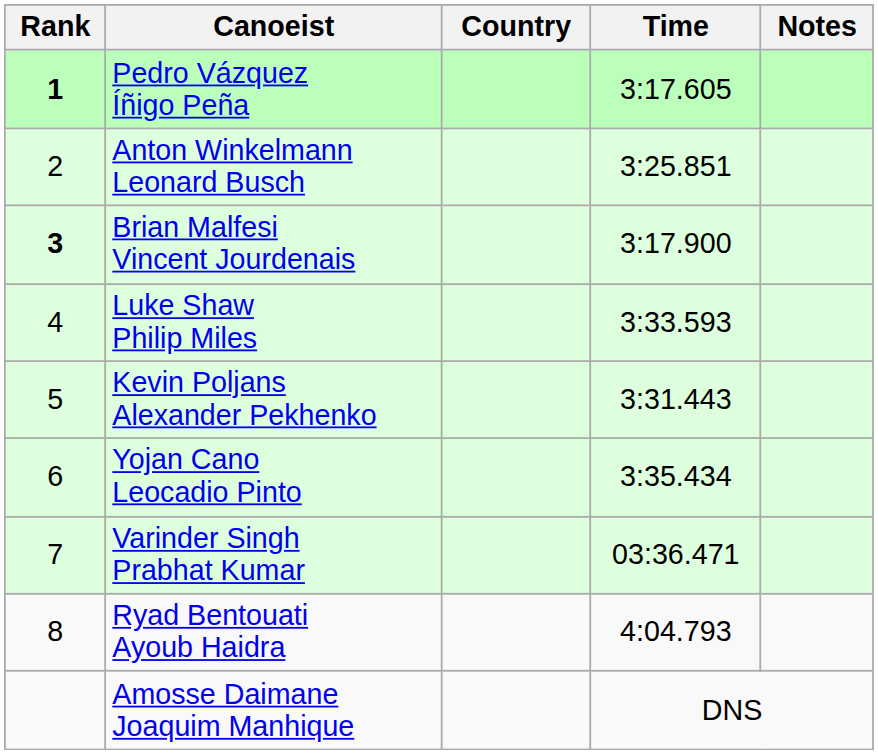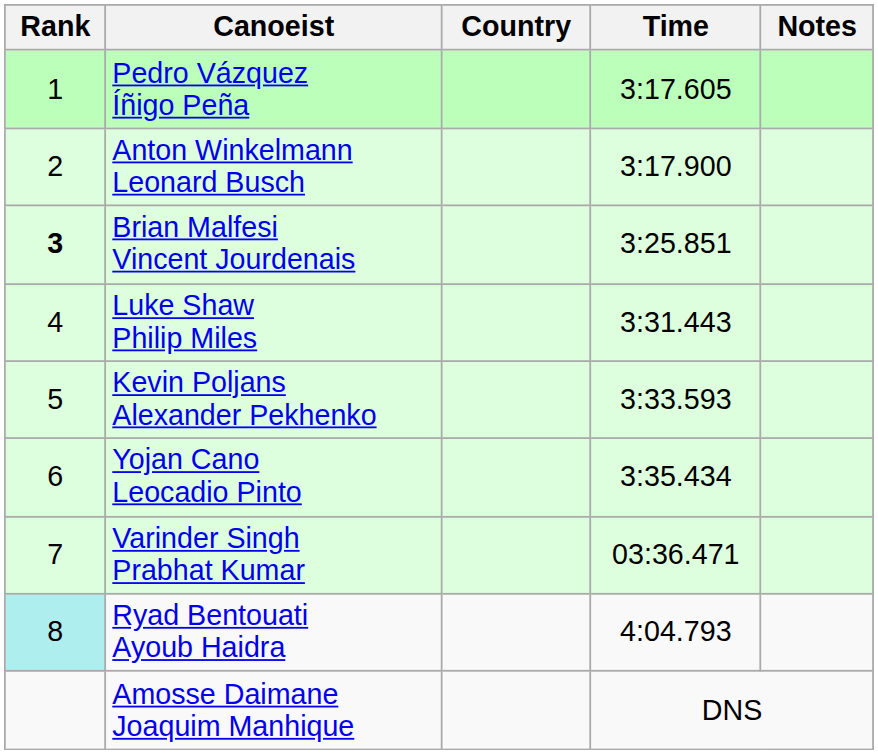 <table class="wikitable" style="text-align:center;width: 55%">
 <tr>
 <th>Rank</th>
 <th>Canoeist</th>
 <th>Country</th>
 <th>Time</th>
 <th>Notes</th>
 </tr>
 <tr bgcolor=bbffbb>
-<td><strong>1</strong></td>
+<td>1</td>
 <td align="left"><a href='#'>Pedro Vázquez</a><br><a href='#'>Íñigo Peña</a></td>
 <td align="left"></td>
 <td>3:17.605</td>
 <td></td>
 </tr>
 <tr bgcolor=ddffdd>
 <td>2</td>
 <td align="left"><a href='#'>Anton Winkelmann</a><br><a href='#'>Leonard Busch</a></td>
 <td align="left"></td>
-<td>3:25.851</td>
+<td>3:17.900</td>
 <td></td>
 </tr>
 <tr bgcolor=ddffdd>
 <td><strong>3</strong></td>
 <td align="left"><a href='#'>Brian Malfesi</a><br><a href='#'>Vincent Jourdenais</a></td>
 <td align="left"></td>
-<td>3:17.900</td>
+<td>3:25.851</td>
 <td></td>
 </tr>
 <tr bgcolor=ddffdd>
 <td>4</td>
 <td align="left"><a href='#'>Luke Shaw</a><br><a href='#'>Philip Miles</a></td>
 <td align="left"></td>
-<td>3:33.593</td>
+<td>3:31.443</td>
 <td></td>
 </tr>
 <tr bgcolor=ddffdd>
 <td>5</td>
 <td align="left"><a href='#'>Kevin Poljans</a><br><a href='#'>Alexander Pekhenko</a></td>
 <td align="left"></td>
-<td>3:31.443</td>
+<td>3:33.593</td>
 <td></td>
 </tr>
 <tr bgcolor=ddffdd>
 <td>6</td>
 <td align="left"><a href='#'>Yojan Cano</a><br><a href='#'>Leocadio Pinto</a></td>
 <td align="left"></td>
 <td>3:35.434</td>
 <td></td>
 </tr>
 <tr bgcolor=ddffdd>
 <td>7</td>
 <td align="left"><a href='#'>Varinder Singh</a><br><a href='#'>Prabhat Kumar</a></td>
 <td align="left"></td>
 <td>03:36.471</td>
 <td></td>
 </tr>
 <tr>
-<td>8</td>
+<td style="background: paleturquoise;">8</td>
 <td align="left"><a href='#'>Ryad Bentouati</a><br><a href='#'>Ayoub Haidra</a></td>
 <td align="left"></td>
 <td>4:04.793</td>
 <td></td>
 </tr>
 <tr>
 <td></td>
 <td align="left"><a href='#'>Amosse Daimane</a><br><a href='#'>Joaquim Manhique</a></td>
 <td align="left"></td>
 <td colspan=2>DNS</td>
 </tr>
 </table>
